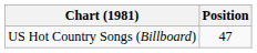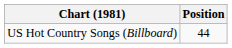 <table class="wikitable">
 <tr>
 <th>Chart (1981)</th>
 <th>Position</th>
 </tr>
 <tr>
 <td>US Hot Country Songs (<em>Billboard</em>)</td>
-<td align="center">47</td>
+<td align="center">44</td>
 </tr>
 </table>
